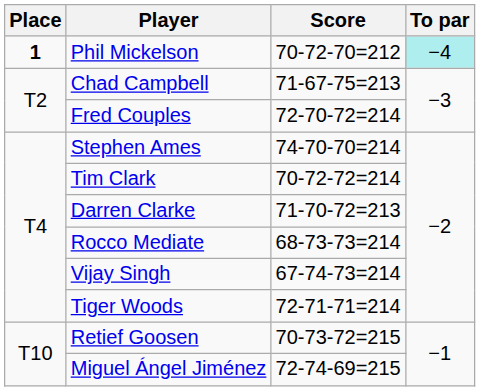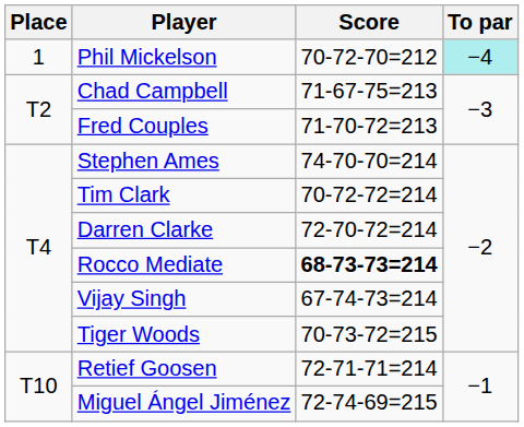 <table class="wikitable">
 <tr>
 <th>Place</th>
 <th>Player</th>
 <th>Score</th>
 <th>To par</th>
 </tr>
 <tr>
-<td align=center><strong>1</strong></td>
+<td align=center>1</td>
 <td> <a href='#'>Phil Mickelson</a></td>
 <td align=center>70-72-70=212</td>
 <td align=center style="background: paleturquoise;">−4</td>
 </tr>
 <tr>
 <td rowspan="2" align=center>T2</td>
 <td> <a href='#'>Chad Campbell</a></td>
 <td align=center>71-67-75=213</td>
 <td rowspan="2" align=center>−3</td>
 </tr>
 <tr>
 <td> <a href='#'>Fred Couples</a></td>
-<td align=center>72-70-72=214</td>
+<td align=center>71-70-72=213</td>
 </tr>
 <tr>
 <td rowspan="6" align=center>T4</td>
 <td> <a href='#'>Stephen Ames</a></td>
 <td align=center>74-70-70=214</td>
 <td rowspan="6" align=center>−2</td>
 </tr>
 <tr>
 <td> <a href='#'>Tim Clark</a></td>
 <td align=center>70-72-72=214</td>
 </tr>
 <tr>
 <td> <a href='#'>Darren Clarke</a></td>
-<td align=center>71-70-72=213</td>
+<td align=center>72-70-72=214</td>
 </tr>
 <tr>
 <td> <a href='#'>Rocco Mediate</a></td>
-<td align=center>68-73-73=214</td>
+<td align=center><strong>68-73-73=214</strong></td>
 </tr>
 <tr>
 <td> <a href='#'>Vijay Singh</a></td>
 <td align=center>67-74-73=214</td>
 </tr>
 <tr>
 <td> <a href='#'>Tiger Woods</a></td>
-<td align=center>72-71-71=214</td>
+<td align=center>70-73-72=215</td>
 </tr>
 <tr>
 <td rowspan="2" align=center>T10</td>
 <td> <a href='#'>Retief Goosen</a></td>
-<td align=center>70-73-72=215</td>
+<td align=center>72-71-71=214</td>
 <td rowspan="2" align=center>−1</td>
 </tr>
 <tr>
 <td> <a href='#'>Miguel Ángel Jiménez</a></td>
 <td align=center>72-74-69=215</td>
 </tr>
 </table>
